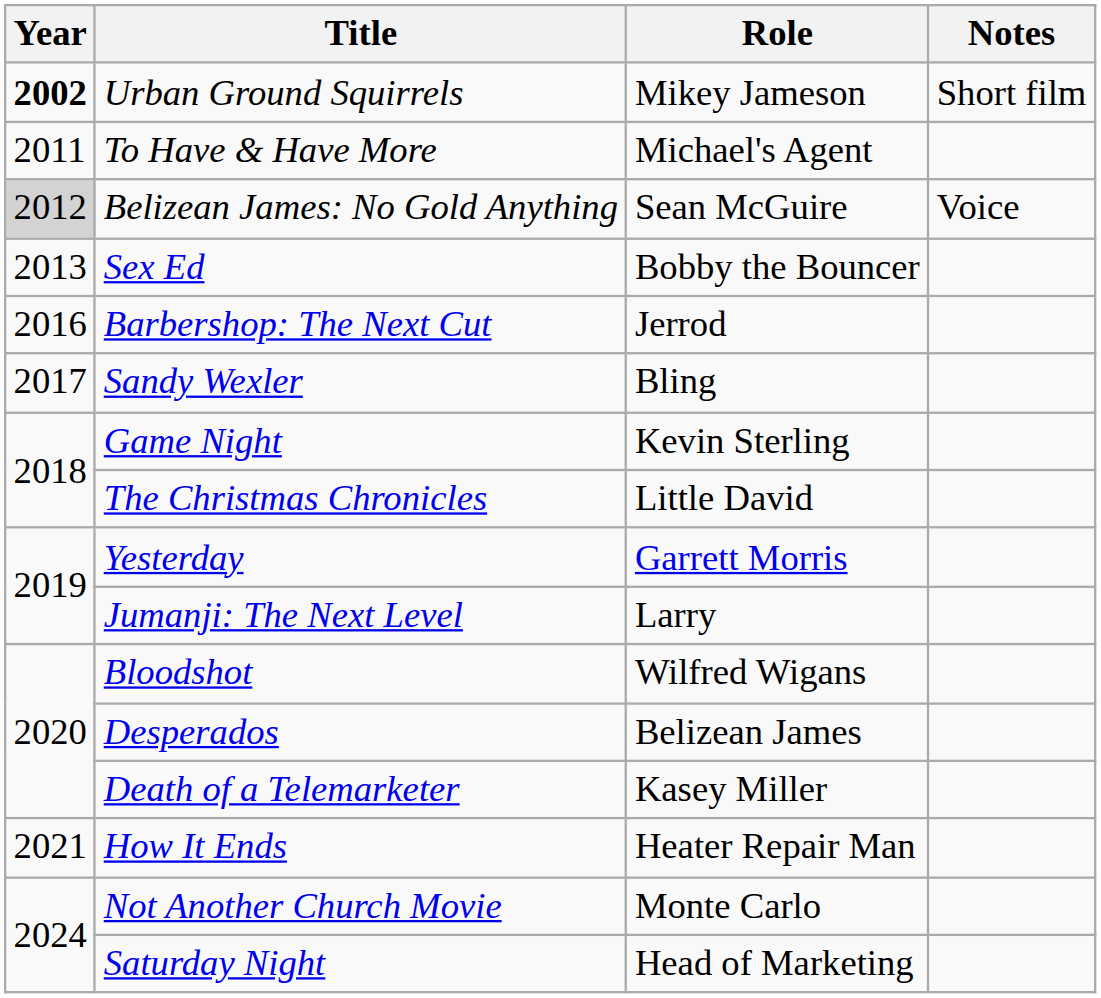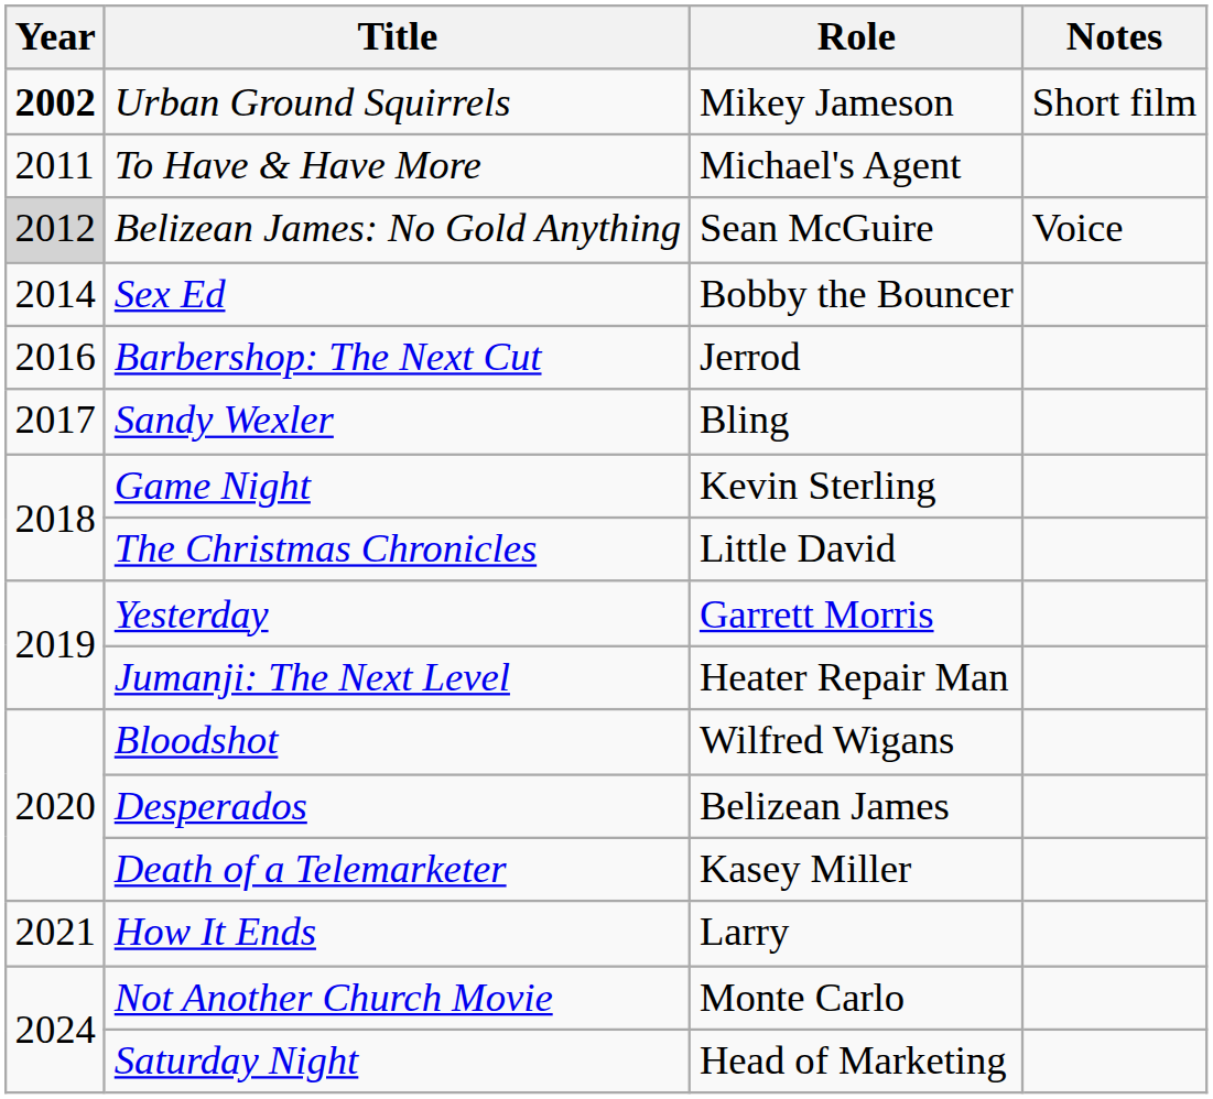 <table class="wikitable sortable">
 <tr>
 <th>Year</th>
 <th>Title</th>
 <th>Role</th>
 <th class="unsortable">Notes</th>
 </tr>
 <tr>
 <td><strong>2002</strong></td>
 <td><em>Urban Ground Squirrels</em></td>
 <td>Mikey Jameson</td>
 <td>Short film</td>
 </tr>
 <tr>
 <td>2011</td>
 <td><em>To Have & Have More</em></td>
 <td>Michael's Agent</td>
 <td></td>
 </tr>
 <tr>
 <td style="background: lightgrey;">2012</td>
 <td><em>Belizean James: No Gold Anything</em></td>
 <td>Sean McGuire</td>
 <td>Voice</td>
 </tr>
 <tr>
-<td>2013</td>
+<td>2014</td>
 <td><em><a href='#'>Sex Ed</a></em></td>
 <td>Bobby the Bouncer</td>
 <td></td>
 </tr>
 <tr>
 <td>2016</td>
 <td><em><a href='#'>Barbershop: The Next Cut</a></em></td>
 <td>Jerrod</td>
 <td></td>
 </tr>
 <tr>
 <td>2017</td>
 <td><em><a href='#'>Sandy Wexler</a></em></td>
 <td>Bling</td>
 <td></td>
 </tr>
 <tr>
 <td rowspan=2>2018</td>
 <td><em><a href='#'>Game Night</a></em></td>
 <td>Kevin Sterling</td>
 <td></td>
 </tr>
 <tr>
 <td><em><a href='#'>The Christmas Chronicles</a></em></td>
 <td>Little David</td>
 <td></td>
 </tr>
 <tr>
 <td rowspan="2">2019</td>
 <td><em><a href='#'>Yesterday</a></em></td>
 <td><a href='#'>Garrett Morris</a></td>
 <td></td>
 </tr>
 <tr>
 <td><em><a href='#'>Jumanji: The Next Level</a></em></td>
-<td>Larry</td>
+<td>Heater Repair Man</td>
 <td></td>
 </tr>
 <tr>
 <td rowspan="3">2020</td>
 <td><em><a href='#'>Bloodshot</a></em></td>
 <td>Wilfred Wigans</td>
 <td></td>
 </tr>
 <tr>
 <td><em><a href='#'>Desperados</a></em></td>
 <td>Belizean James</td>
 <td></td>
 </tr>
 <tr>
 <td><em><a href='#'>Death of a Telemarketer</a></em></td>
 <td>Kasey Miller</td>
 <td></td>
 </tr>
 <tr>
 <td>2021</td>
 <td><em><a href='#'>How It Ends</a></em></td>
-<td>Heater Repair Man</td>
+<td>Larry</td>
 <td></td>
 </tr>
 <tr>
 <td rowspan="2">2024</td>
 <td><em><a href='#'>Not Another Church Movie</a></em></td>
 <td>Monte Carlo</td>
 <td></td>
 </tr>
 <tr>
 <td><em><a href='#'>Saturday Night</a></em></td>
 <td>Head of Marketing</td>
 <td></td>
 </tr>
 </table>
